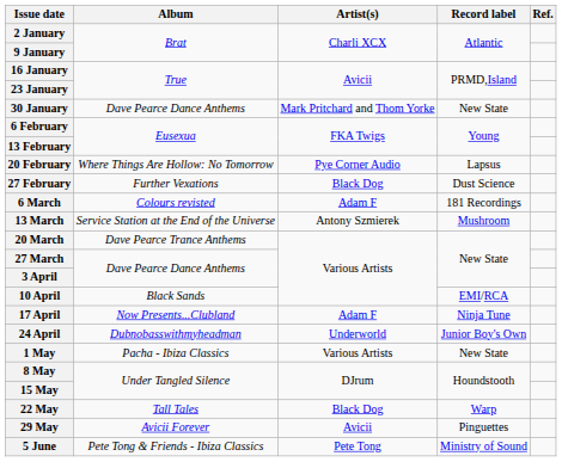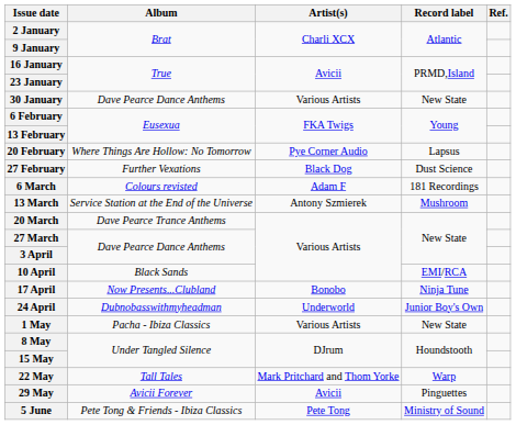 <table class="wikitable plainrowheaders">
 <tr>
 <th scope="col">Issue date</th>
 <th scope="col">Album</th>
 <th scope="col">Artist(s)</th>
 <th scope="col">Record label</th>
 <th scope="col">Ref.</th>
 </tr>
 <tr>
 <th scope="row">2 January</th>
 <td align="center" rowspan=2><em><a href='#'>Brat</a></em></td>
 <td align="center" rowspan=2><a href='#'>Charli XCX</a></td>
 <td align="center" rowspan=2><a href='#'>Atlantic</a></td>
 <td align="center"></td>
 </tr>
 <tr>
 <th scope="row">9 January</th>
 <td align="center"></td>
 </tr>
 <tr>
 <th scope="row">16 January</th>
 <td align="center" rowspan=2><em><a href='#'>True</a></em></td>
 <td align="center" rowspan=2><a href='#'>Avicii</a></td>
 <td align="center" rowspan=2>PRMD,<a href='#'>Island</a></td>
 <td align="center"></td>
 </tr>
 <tr>
 <th scope="row">23 January</th>
 <td align="center"></td>
 </tr>
 <tr>
 <th scope="row">30 January</th>
 <td align="center"><em>Dave Pearce Dance Anthems</em></td>
-<td align="center"><a href='#'>Mark Pritchard</a> and <a href='#'>Thom Yorke</a></td>
+<td align="center">Various Artists</td>
 <td align="center">New State</td>
 <td align="center"></td>
 </tr>
 <tr>
 <th scope="row">6 February</th>
 <td align="center" rowspan=2><em><a href='#'>Eusexua</a></em></td>
 <td align="center" rowspan=2><a href='#'>FKA Twigs</a></td>
 <td align="center" rowspan=2><a href='#'>Young</a></td>
 <td align="center"></td>
 </tr>
 <tr>
 <th scope="row">13 February</th>
 <td align="center"></td>
 </tr>
 <tr>
 <th scope="row">20 February</th>
 <td align="center"><em>Where Things Are Hollow: No Tomorrow</em></td>
 <td align="center"><a href='#'>Pye Corner Audio</a></td>
 <td align="center">Lapsus</td>
 <td align="center"></td>
 </tr>
 <tr>
 <th scope="row">27 February</th>
 <td align="center"><em>Further Vexations</em></td>
 <td align="center"><a href='#'>Black Dog</a></td>
 <td align="center">Dust Science</td>
 <td align="center"></td>
 </tr>
 <tr>
 <th scope="row">6 March</th>
 <td align="center"><em><a href='#'>Colours revisted</a></em></td>
 <td align="center"><a href='#'>Adam F</a></td>
 <td align="center">181 Recordings</td>
 <td align="center"></td>
 </tr>
 <tr>
 <th scope="row">13 March</th>
 <td align="center"><em>Service Station at the End of the Universe</em></td>
 <td align="center">Antony Szmierek</td>
 <td align="center"><a href='#'>Mushroom</a></td>
 <td align="center"></td>
 </tr>
 <tr>
 <th scope="row">20 March</th>
 <td align="center"><em>Dave Pearce Trance Anthems</em></td>
 <td align="center" rowspan=4>Various Artists</td>
 <td align="center" rowspan=3>New State</td>
 <td align="center"></td>
 </tr>
 <tr>
 <th scope="row">27 March</th>
 <td align="center" rowspan=2><em>Dave Pearce Dance Anthems</em></td>
 <td align="center"></td>
 </tr>
 <tr>
 <th scope="row">3 April</th>
 <td align="center"></td>
 </tr>
 <tr>
 <th scope="row">10 April</th>
 <td align="center"><em>Black Sands</em></td>
 <td align="center"><a href='#'>EMI</a>/<a href='#'>RCA</a></td>
 <td align="center"></td>
 </tr>
 <tr>
 <th scope="row">17 April</th>
 <td align="center"><em><a href='#'>Now Presents...Clubland</a></em></td>
-<td align="center"><a href='#'>Adam F</a></td>
+<td align="center"><a href='#'>Bonobo</a></td>
 <td align="center"><a href='#'>Ninja Tune</a></td>
 <td align="center"></td>
 </tr>
 <tr>
 <th scope="row">24 April</th>
 <td align="center"><em><a href='#'>Dubnobasswithmyheadman</a></em></td>
 <td align="center"><a href='#'>Underworld</a></td>
 <td align="center"><a href='#'>Junior Boy's Own</a></td>
 <td align="center"></td>
 </tr>
 <tr>
 <th scope="row">1 May</th>
 <td align="center"><em>Pacha - Ibiza Classics</em></td>
 <td align="center">Various Artists</td>
 <td align="center">New State</td>
 <td align="center"></td>
 </tr>
 <tr>
 <th scope="row">8 May</th>
 <td align="center" rowspan=2><em>Under Tangled Silence</em></td>
 <td align="center" rowspan=2>DJrum</td>
 <td align="center" rowspan=2>Houndstooth</td>
 <td align="center"></td>
 </tr>
 <tr>
 <th scope="row">15 May</th>
 <td align="center"></td>
 </tr>
 <tr>
 <th scope="row">22 May</th>
 <td align="center"><em><a href='#'>Tall Tales</a></em></td>
-<td align="center"><a href='#'>Black Dog</a></td>
+<td align="center"><a href='#'>Mark Pritchard</a> and <a href='#'>Thom Yorke</a></td>
 <td align="center"><a href='#'>Warp</a></td>
 <td align="center"></td>
 </tr>
 <tr>
 <th scope="row">29 May</th>
 <td align="center"><em><a href='#'>Avicii Forever</a></em></td>
 <td align="center"><a href='#'>Avicii</a></td>
 <td align="center">Pinguettes</td>
 <td align="center"></td>
 </tr>
 <tr>
 <th scope="row">5 June</th>
 <td align="center"><em>Pete Tong & Friends - Ibiza Classics</em></td>
 <td align="center"><a href='#'>Pete Tong</a></td>
 <td align="center"><a href='#'>Ministry of Sound</a></td>
 <td align="center"></td>
 </tr>
 </table>
